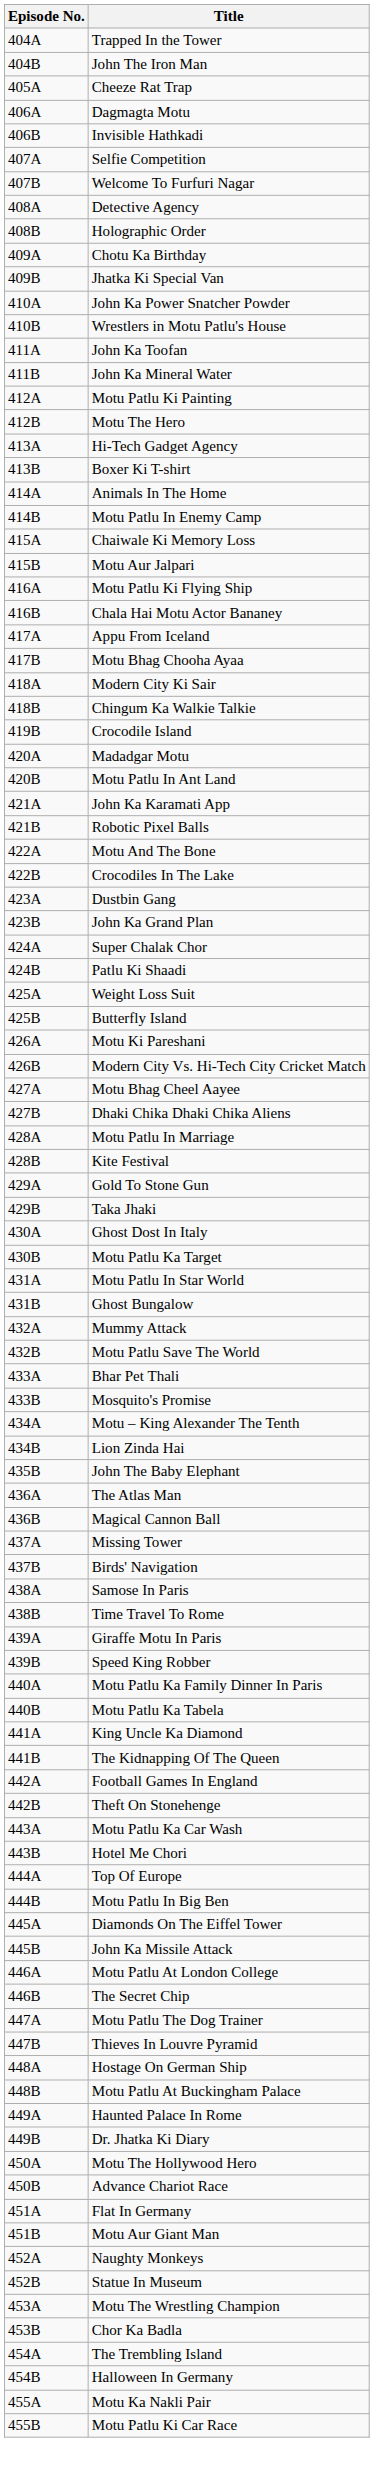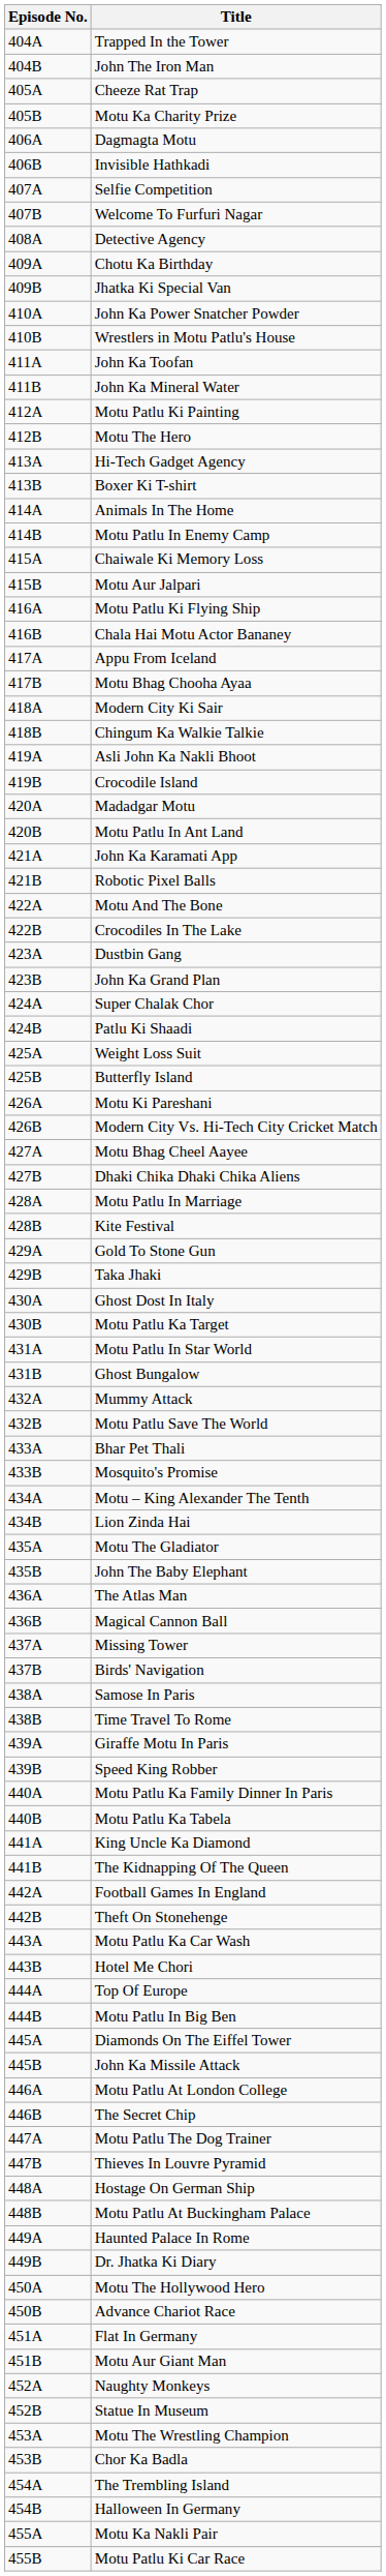 <table class="wikitable">
 <tr>
 <th>Episode No.</th>
 <th>Title</th>
 </tr>
 <tr>
 <td>404A</td>
 <td>Trapped In the Tower</td>
 </tr>
 <tr>
 <td>404B</td>
 <td>John The Iron Man</td>
 </tr>
 <tr>
 <td>405A</td>
 <td>Cheeze Rat Trap</td>
+</tr>
+<tr>
+<td>405B</td>
+<td>Motu Ka Charity Prize</td>
 </tr>
 <tr>
 <td>406A</td>
 <td>Dagmagta Motu</td>
 </tr>
 <tr>
 <td>406B</td>
 <td>Invisible Hathkadi</td>
 </tr>
 <tr>
 <td>407A</td>
 <td>Selfie Competition</td>
 </tr>
 <tr>
 <td>407B</td>
 <td>Welcome To Furfuri Nagar</td>
 </tr>
 <tr>
 <td>408A</td>
 <td>Detective Agency</td>
-</tr>
-<tr>
-<td>408B</td>
-<td>Holographic Order</td>
 </tr>
 <tr>
 <td>409A</td>
 <td>Chotu Ka Birthday</td>
 </tr>
 <tr>
 <td>409B</td>
 <td>Jhatka Ki Special Van</td>
 </tr>
 <tr>
 <td>410A</td>
 <td>John Ka Power Snatcher Powder</td>
 </tr>
 <tr>
 <td>410B</td>
 <td>Wrestlers in Motu Patlu's House</td>
 </tr>
 <tr>
 <td>411A</td>
 <td>John Ka Toofan</td>
 </tr>
 <tr>
 <td>411B</td>
 <td>John Ka Mineral Water</td>
 </tr>
 <tr>
 <td>412A</td>
 <td>Motu Patlu Ki Painting</td>
 </tr>
 <tr>
 <td>412B</td>
 <td>Motu The Hero</td>
 </tr>
 <tr>
 <td>413A</td>
 <td>Hi-Tech Gadget Agency</td>
 </tr>
 <tr>
 <td>413B</td>
 <td>Boxer Ki T-shirt</td>
 </tr>
 <tr>
 <td>414A</td>
 <td>Animals In The Home</td>
 </tr>
 <tr>
 <td>414B</td>
 <td>Motu Patlu In Enemy Camp</td>
 </tr>
 <tr>
 <td>415A</td>
 <td>Chaiwale Ki Memory Loss</td>
 </tr>
 <tr>
 <td>415B</td>
 <td>Motu Aur Jalpari</td>
 </tr>
 <tr>
 <td>416A</td>
 <td>Motu Patlu Ki Flying Ship</td>
 </tr>
 <tr>
 <td>416B</td>
 <td>Chala Hai Motu Actor Bananey</td>
 </tr>
 <tr>
 <td>417A</td>
 <td>Appu From Iceland</td>
 </tr>
 <tr>
 <td>417B</td>
 <td>Motu Bhag Chooha Ayaa</td>
 </tr>
 <tr>
 <td>418A</td>
 <td>Modern City Ki Sair</td>
 </tr>
 <tr>
 <td>418B</td>
 <td>Chingum Ka Walkie Talkie</td>
+</tr>
+<tr>
+<td>419A</td>
+<td>Asli John Ka Nakli Bhoot</td>
 </tr>
 <tr>
 <td>419B</td>
 <td>Crocodile Island</td>
 </tr>
 <tr>
 <td>420A</td>
 <td>Madadgar Motu</td>
 </tr>
 <tr>
 <td>420B</td>
 <td>Motu Patlu In Ant Land</td>
 </tr>
 <tr>
 <td>421A</td>
 <td>John Ka Karamati App</td>
 </tr>
 <tr>
 <td>421B</td>
 <td>Robotic Pixel Balls</td>
 </tr>
 <tr>
 <td>422A</td>
 <td>Motu And The Bone</td>
 </tr>
 <tr>
 <td>422B</td>
 <td>Crocodiles In The Lake</td>
 </tr>
 <tr>
 <td>423A</td>
 <td>Dustbin Gang</td>
 </tr>
 <tr>
 <td>423B</td>
 <td>John Ka Grand Plan</td>
 </tr>
 <tr>
 <td>424A</td>
 <td>Super Chalak Chor</td>
 </tr>
 <tr>
 <td>424B</td>
 <td>Patlu Ki Shaadi</td>
 </tr>
 <tr>
 <td>425A</td>
 <td>Weight Loss Suit</td>
 </tr>
 <tr>
 <td>425B</td>
 <td>Butterfly Island</td>
 </tr>
 <tr>
 <td>426A</td>
 <td>Motu Ki Pareshani</td>
 </tr>
 <tr>
 <td>426B</td>
 <td>Modern City Vs. Hi-Tech City Cricket Match</td>
 </tr>
 <tr>
 <td>427A</td>
 <td>Motu Bhag Cheel Aayee</td>
 </tr>
 <tr>
 <td>427B</td>
 <td>Dhaki Chika Dhaki Chika Aliens</td>
 </tr>
 <tr>
 <td>428A</td>
 <td>Motu Patlu In Marriage</td>
 </tr>
 <tr>
 <td>428B</td>
 <td>Kite Festival</td>
 </tr>
 <tr>
 <td>429A</td>
 <td>Gold To Stone Gun</td>
 </tr>
 <tr>
 <td>429B</td>
 <td>Taka Jhaki</td>
 </tr>
 <tr>
 <td>430A</td>
 <td>Ghost Dost In Italy</td>
 </tr>
 <tr>
 <td>430B</td>
 <td>Motu Patlu Ka Target</td>
 </tr>
 <tr>
 <td>431A</td>
 <td>Motu Patlu In Star World</td>
 </tr>
 <tr>
 <td>431B</td>
 <td>Ghost Bungalow</td>
 </tr>
 <tr>
 <td>432A</td>
 <td>Mummy Attack</td>
 </tr>
 <tr>
 <td>432B</td>
 <td>Motu Patlu Save The World</td>
 </tr>
 <tr>
 <td>433A</td>
 <td>Bhar Pet Thali</td>
 </tr>
 <tr>
 <td>433B</td>
 <td>Mosquito's Promise</td>
 </tr>
 <tr>
 <td>434A</td>
 <td>Motu – King Alexander The Tenth</td>
 </tr>
 <tr>
 <td>434B</td>
 <td>Lion Zinda Hai</td>
+</tr>
+<tr>
+<td>435A</td>
+<td>Motu The Gladiator</td>
 </tr>
 <tr>
 <td>435B</td>
 <td>John The Baby Elephant</td>
 </tr>
 <tr>
 <td>436A</td>
 <td>The Atlas Man</td>
 </tr>
 <tr>
 <td>436B</td>
 <td>Magical Cannon Ball</td>
 </tr>
 <tr>
 <td>437A</td>
 <td>Missing Tower</td>
 </tr>
 <tr>
 <td>437B</td>
 <td>Birds' Navigation</td>
 </tr>
 <tr>
 <td>438A</td>
 <td>Samose In Paris</td>
 </tr>
 <tr>
 <td>438B</td>
 <td>Time Travel To Rome</td>
 </tr>
 <tr>
 <td>439A</td>
 <td>Giraffe Motu In Paris</td>
 </tr>
 <tr>
 <td>439B</td>
 <td>Speed King Robber</td>
 </tr>
 <tr>
 <td>440A</td>
 <td>Motu Patlu Ka Family Dinner In Paris</td>
 </tr>
 <tr>
 <td>440B</td>
 <td>Motu Patlu Ka Tabela</td>
 </tr>
 <tr>
 <td>441A</td>
 <td>King Uncle Ka Diamond</td>
 </tr>
 <tr>
 <td>441B</td>
 <td>The Kidnapping Of The Queen</td>
 </tr>
 <tr>
 <td>442A</td>
 <td>Football Games In England</td>
 </tr>
 <tr>
 <td>442B</td>
 <td>Theft On Stonehenge</td>
 </tr>
 <tr>
 <td>443A</td>
 <td>Motu Patlu Ka Car Wash</td>
 </tr>
 <tr>
 <td>443B</td>
 <td>Hotel Me Chori</td>
 </tr>
 <tr>
 <td>444A</td>
 <td>Top Of Europe</td>
 </tr>
 <tr>
 <td>444B</td>
 <td>Motu Patlu In Big Ben</td>
 </tr>
 <tr>
 <td>445A</td>
 <td>Diamonds On The Eiffel Tower</td>
 </tr>
 <tr>
 <td>445B</td>
 <td>John Ka Missile Attack</td>
 </tr>
 <tr>
 <td>446A</td>
 <td>Motu Patlu At London College</td>
 </tr>
 <tr>
 <td>446B</td>
 <td>The Secret Chip</td>
 </tr>
 <tr>
 <td>447A</td>
 <td>Motu Patlu The Dog Trainer</td>
 </tr>
 <tr>
 <td>447B</td>
 <td>Thieves In Louvre Pyramid</td>
 </tr>
 <tr>
 <td>448A</td>
 <td>Hostage On German Ship</td>
 </tr>
 <tr>
 <td>448B</td>
 <td>Motu Patlu At Buckingham Palace</td>
 </tr>
 <tr>
 <td>449A</td>
 <td>Haunted Palace In Rome</td>
 </tr>
 <tr>
 <td>449B</td>
 <td>Dr. Jhatka Ki Diary</td>
 </tr>
 <tr>
 <td>450A</td>
 <td>Motu The Hollywood Hero</td>
 </tr>
 <tr>
 <td>450B</td>
 <td>Advance Chariot Race</td>
 </tr>
 <tr>
 <td>451A</td>
 <td>Flat In Germany</td>
 </tr>
 <tr>
 <td>451B</td>
 <td>Motu Aur Giant Man</td>
 </tr>
 <tr>
 <td>452A</td>
 <td>Naughty Monkeys</td>
 </tr>
 <tr>
 <td>452B</td>
 <td>Statue In Museum</td>
 </tr>
 <tr>
 <td>453A</td>
 <td>Motu The Wrestling Champion</td>
 </tr>
 <tr>
 <td>453B</td>
 <td>Chor Ka Badla</td>
 </tr>
 <tr>
 <td>454A</td>
 <td>The Trembling Island</td>
 </tr>
 <tr>
 <td>454B</td>
 <td>Halloween In Germany</td>
 </tr>
 <tr>
 <td>455A</td>
 <td>Motu Ka Nakli Pair</td>
 </tr>
 <tr>
 <td>455B</td>
 <td>Motu Patlu Ki Car Race</td>
 </tr>
 </table>
